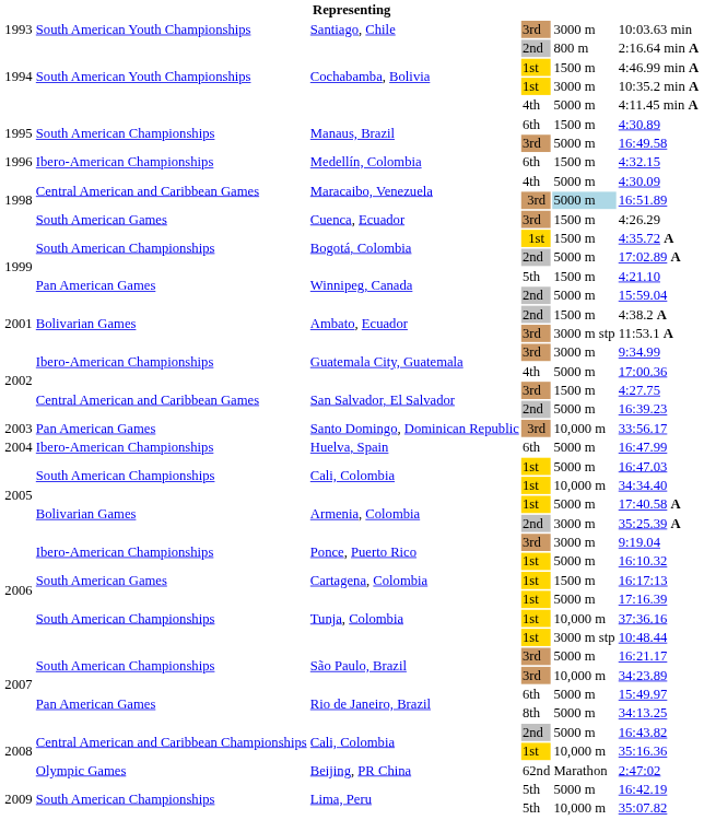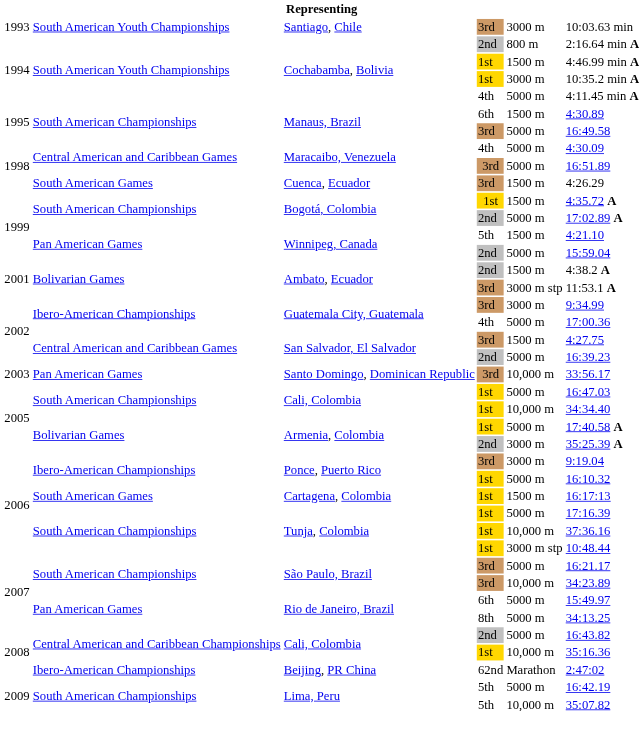 <table>
 <tr>
 <th colspan="6">Representing </th>
 </tr>
 <tr>
 <td>1993</td>
 <td><a href='#'>South American Youth Championships</a></td>
 <td><a href='#'>Santiago</a>, <a href='#'>Chile</a></td>
 <td bgcolor=cc9966>3rd</td>
 <td>3000 m</td>
 <td>10:03.63 min</td>
 </tr>
 <tr>
 <td rowspan=4>1994</td>
 <td rowspan=4><a href='#'>South American Youth Championships</a></td>
 <td rowspan=4><a href='#'>Cochabamba</a>, <a href='#'>Bolivia</a></td>
 <td bgcolor=silver>2nd</td>
 <td>800 m</td>
 <td>2:16.64 min <strong>A</strong></td>
 </tr>
 <tr>
 <td bgcolor=gold>1st</td>
 <td>1500 m</td>
 <td>4:46.99 min <strong>A</strong></td>
 </tr>
 <tr>
 <td bgcolor=gold>1st</td>
 <td>3000 m</td>
 <td>10:35.2 min <strong>A</strong></td>
 </tr>
 <tr>
 <td>4th</td>
 <td>5000 m</td>
 <td>4:11.45 min <strong>A</strong></td>
 </tr>
 <tr>
 <td rowspan=2>1995</td>
 <td rowspan=2><a href='#'>South American Championships</a></td>
 <td rowspan=2><a href='#'>Manaus, Brazil</a></td>
 <td>6th</td>
 <td>1500 m</td>
 <td><a href='#'>4:30.89</a></td>
 </tr>
 <tr>
 <td bgcolor="cc9966">3rd</td>
 <td>5000 m</td>
 <td><a href='#'>16:49.58</a></td>
 </tr>
 <tr>
-<td>1996</td>
-<td><a href='#'>Ibero-American Championships</a></td>
-<td><a href='#'>Medellín, Colombia</a></td>
-<td>6th</td>
-<td>1500 m</td>
-<td><a href='#'>4:32.15</a></td>
-</tr>
-<tr>
 <td rowspan=3>1998</td>
 <td rowspan=2><a href='#'>Central American and Caribbean Games</a></td>
 <td rowspan=2><a href='#'>Maracaibo, Venezuela</a></td>
 <td>4th</td>
 <td>5000 m</td>
 <td><a href='#'>4:30.09</a></td>
 </tr>
 <tr>
 <td bgcolor="cc9966" align="center">3rd</td>
-<td style="background: lightblue;">5000 m</td>
+<td>5000 m</td>
 <td><a href='#'>16:51.89</a></td>
 </tr>
 <tr>
 <td><a href='#'>South American Games</a></td>
 <td><a href='#'>Cuenca</a>, <a href='#'>Ecuador</a></td>
 <td bgcolor=cc9966>3rd</td>
 <td>1500 m</td>
 <td>4:26.29</td>
 </tr>
 <tr>
 <td rowspan=4>1999</td>
 <td rowspan=2><a href='#'>South American Championships</a></td>
 <td rowspan=2><a href='#'>Bogotá, Colombia</a></td>
 <td bgcolor="gold" align="center">1st</td>
 <td>1500 m</td>
 <td><a href='#'>4:35.72</a> <strong>A</strong></td>
 </tr>
 <tr>
 <td bgcolor="silver">2nd</td>
 <td>5000 m</td>
 <td><a href='#'>17:02.89</a> <strong>A</strong></td>
 </tr>
 <tr>
 <td rowspan=2><a href='#'>Pan American Games</a></td>
 <td rowspan=2><a href='#'>Winnipeg, Canada</a></td>
 <td>5th</td>
 <td>1500 m</td>
 <td><a href='#'>4:21.10</a></td>
 </tr>
 <tr>
 <td bgcolor="silver">2nd</td>
 <td>5000 m</td>
 <td><a href='#'>15:59.04</a></td>
 </tr>
 <tr>
 <td rowspan=2>2001</td>
 <td rowspan=2><a href='#'>Bolivarian Games</a></td>
 <td rowspan=2><a href='#'>Ambato</a>, <a href='#'>Ecuador</a></td>
 <td bgcolor=silver>2nd</td>
 <td>1500 m</td>
 <td>4:38.2 <strong>A</strong></td>
 </tr>
 <tr>
 <td bgcolor=cc9966>3rd</td>
 <td>3000 m stp</td>
 <td>11:53.1 <strong>A</strong></td>
 </tr>
 <tr>
 <td rowspan=4>2002</td>
 <td rowspan=2><a href='#'>Ibero-American Championships</a></td>
 <td rowspan=2><a href='#'>Guatemala City, Guatemala</a></td>
 <td bgcolor=cc9966>3rd</td>
 <td>3000 m</td>
 <td><a href='#'>9:34.99</a></td>
 </tr>
 <tr>
 <td>4th</td>
 <td>5000 m</td>
 <td><a href='#'>17:00.36</a></td>
 </tr>
 <tr>
 <td rowspan=2><a href='#'>Central American and Caribbean Games</a></td>
 <td rowspan=2><a href='#'>San Salvador, El Salvador</a></td>
 <td bgcolor="cc9966">3rd</td>
 <td>1500 m</td>
 <td><a href='#'>4:27.75</a></td>
 </tr>
 <tr>
 <td bgcolor="silver">2nd</td>
 <td>5000 m</td>
 <td><a href='#'>16:39.23</a></td>
 </tr>
 <tr>
 <td>2003</td>
 <td><a href='#'>Pan American Games</a></td>
 <td><a href='#'>Santo Domingo</a>, <a href='#'>Dominican Republic</a></td>
 <td bgcolor="cc9966" align="center">3rd</td>
 <td>10,000 m</td>
 <td><a href='#'>33:56.17</a></td>
-</tr>
-<tr>
-<td>2004</td>
-<td><a href='#'>Ibero-American Championships</a></td>
-<td><a href='#'>Huelva, Spain</a></td>
-<td>6th</td>
-<td>5000 m</td>
-<td><a href='#'>16:47.99</a></td>
 </tr>
 <tr>
 <td rowspan=4>2005</td>
 <td rowspan=2><a href='#'>South American Championships</a></td>
 <td rowspan=2><a href='#'>Cali, Colombia</a></td>
 <td bgcolor="gold">1st</td>
 <td>5000 m</td>
 <td><a href='#'>16:47.03</a></td>
 </tr>
 <tr>
 <td bgcolor="gold">1st</td>
 <td>10,000 m</td>
 <td><a href='#'>34:34.40</a></td>
 </tr>
 <tr>
 <td rowspan=2><a href='#'>Bolivarian Games</a></td>
 <td rowspan=2><a href='#'>Armenia</a>, <a href='#'>Colombia</a></td>
 <td bgcolor=gold>1st</td>
 <td>5000 m</td>
 <td><a href='#'>17:40.58</a> <strong>A</strong></td>
 </tr>
 <tr>
 <td bgcolor=silver>2nd</td>
 <td>3000 m</td>
 <td><a href='#'>35:25.39</a> <strong>A</strong></td>
 </tr>
 <tr>
 <td rowspan=6>2006</td>
 <td rowspan=2><a href='#'>Ibero-American Championships</a></td>
 <td rowspan=2><a href='#'>Ponce</a>, <a href='#'>Puerto Rico</a></td>
 <td bgcolor=cc9966>3rd</td>
 <td>3000 m</td>
 <td><a href='#'>9:19.04</a></td>
 </tr>
 <tr>
 <td bgcolor=gold>1st</td>
 <td>5000 m</td>
 <td><a href='#'>16:10.32</a></td>
 </tr>
 <tr>
 <td><a href='#'>South American Games</a></td>
 <td><a href='#'>Cartagena</a>, <a href='#'>Colombia</a></td>
 <td bgcolor="gold">1st</td>
 <td>1500 m</td>
 <td><a href='#'>16:17:13</a></td>
 </tr>
 <tr>
 <td rowspan=3><a href='#'>South American Championships</a></td>
 <td rowspan=3><a href='#'>Tunja</a>, <a href='#'>Colombia</a></td>
 <td bgcolor="gold">1st</td>
 <td>5000 m</td>
 <td><a href='#'>17:16.39</a></td>
 </tr>
 <tr>
 <td bgcolor="gold">1st</td>
 <td>10,000 m</td>
 <td><a href='#'>37:36.16</a></td>
 </tr>
 <tr>
 <td bgcolor="gold">1st</td>
 <td>3000 m stp</td>
 <td><a href='#'>10:48.44</a></td>
 </tr>
 <tr>
 <td rowspan=4>2007</td>
 <td rowspan=2><a href='#'>South American Championships</a></td>
 <td rowspan=2><a href='#'>São Paulo, Brazil</a></td>
 <td bgcolor="cc9966">3rd</td>
 <td>5000 m</td>
 <td><a href='#'>16:21.17</a></td>
 </tr>
 <tr>
 <td bgcolor="cc9966">3rd</td>
 <td>10,000 m</td>
 <td><a href='#'>34:23.89</a></td>
 </tr>
 <tr>
 <td rowspan=2><a href='#'>Pan American Games</a></td>
 <td rowspan=2><a href='#'>Rio de Janeiro, Brazil</a></td>
 <td>6th</td>
 <td>5000 m</td>
 <td><a href='#'>15:49.97</a></td>
 </tr>
 <tr>
 <td>8th</td>
 <td>5000 m</td>
 <td><a href='#'>34:13.25</a></td>
 </tr>
 <tr>
 <td rowspan=3>2008</td>
 <td rowspan=2><a href='#'>Central American and Caribbean Championships</a></td>
 <td rowspan=2><a href='#'>Cali, Colombia</a></td>
 <td bgcolor=silver>2nd</td>
 <td>5000 m</td>
 <td><a href='#'>16:43.82</a></td>
 </tr>
 <tr>
 <td bgcolor=gold>1st</td>
 <td>10,000 m</td>
 <td><a href='#'>35:16.36</a></td>
 </tr>
 <tr>
-<td><a href='#'>Olympic Games</a></td>
+<td><a href='#'>Ibero-American Championships</a></td>
 <td><a href='#'>Beijing</a>, <a href='#'>PR China</a></td>
 <td>62nd</td>
 <td>Marathon</td>
 <td><a href='#'>2:47:02</a></td>
 </tr>
 <tr>
 <td rowspan=2>2009</td>
 <td rowspan=2><a href='#'>South American Championships</a></td>
 <td rowspan=2><a href='#'>Lima, Peru</a></td>
 <td>5th</td>
 <td>5000 m</td>
 <td><a href='#'>16:42.19</a></td>
 </tr>
 <tr>
 <td>5th</td>
 <td>10,000 m</td>
 <td><a href='#'>35:07.82</a></td>
 </tr>
 </table>
